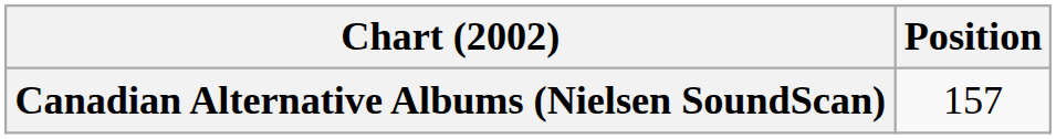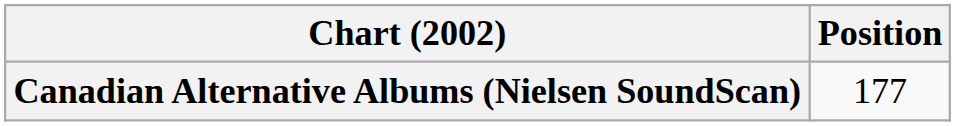 <table class="wikitable plainrowheaders">
 <tr>
 <th scope="col">Chart (2002)</th>
 <th scope="col">Position</th>
 </tr>
 <tr>
 <th scope="row">Canadian Alternative Albums (Nielsen SoundScan)</th>
-<td align=center>157</td>
+<td align=center>177</td>
 </tr>
 </table>
